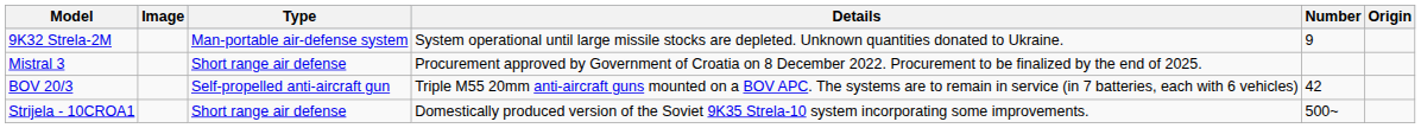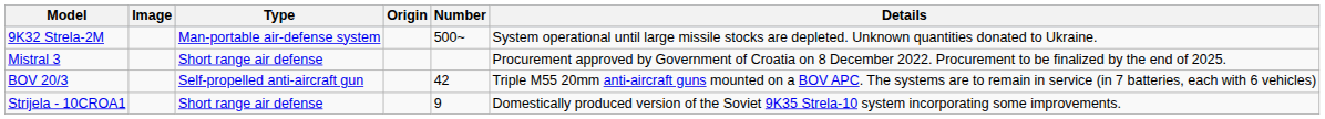 <table class="wikitable">
 <tr style="background:#aabccc;">
 <th>Model</th>
 <th>Image</th>
 <th>Type</th>
+<th>Origin</th>
+<th>Number</th>
 <th>Details</th>
-<th>Number</th>
-<th>Origin</th>
 </tr>
 <tr>
 <td><a href='#'>9K32 Strela-2M</a></td>
 <td></td>
 <td><a href='#'>Man-portable air-defense system</a></td>
+<td><br></td>
+<td>500~</td>
 <td>System operational until large missile stocks are depleted. Unknown quantities donated to Ukraine.</td>
-<td>9</td>
-<td><br></td>
 </tr>
 <tr>
 <td><a href='#'>Mistral 3</a></td>
 <td></td>
 <td><a href='#'>Short range air defense</a></td>
-<td>Procurement approved by Government of Croatia on 8 December 2022. Procurement to be finalized by the end of 2025.</td>
 <td></td>
 <td></td>
+<td>Procurement approved by Government of Croatia on 8 December 2022. Procurement to be finalized by the end of 2025.</td>
 </tr>
 <tr>
 <td><a href='#'>BOV 20/3</a></td>
 <td></td>
 <td><a href='#'>Self-propelled anti-aircraft gun</a></td>
+<td></td>
+<td>42</td>
 <td>Triple M55 20mm <a href='#'>anti-aircraft guns</a> mounted on a <a href='#'>BOV APC</a>. The systems are to remain in service (in 7 batteries, each with 6 vehicles)</td>
-<td>42</td>
-<td></td>
 </tr>
 <tr>
 <td><a href='#'>Strijela - 10CROA1</a></td>
 <td></td>
 <td><a href='#'>Short range air defense</a></td>
+<td></td>
+<td>9</td>
 <td>Domestically produced version of the Soviet <a href='#'>9K35 Strela-10</a> system incorporating some improvements.</td>
-<td>500~</td>
-<td></td>
 </tr>
 </table>
